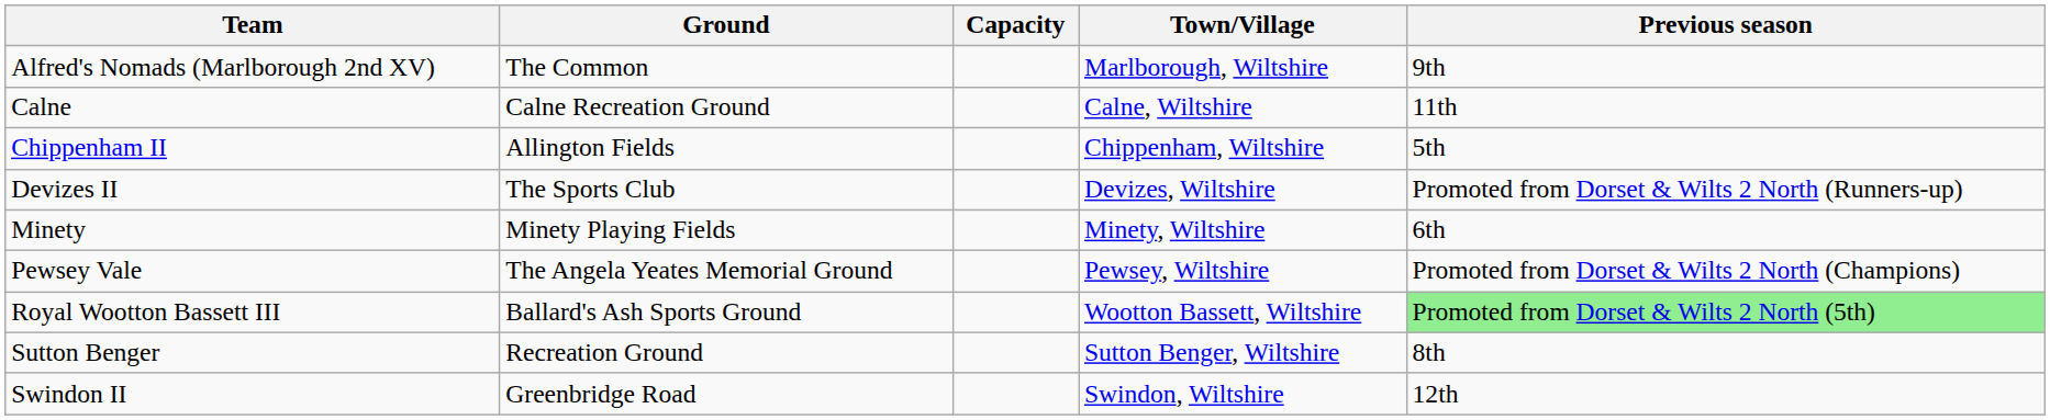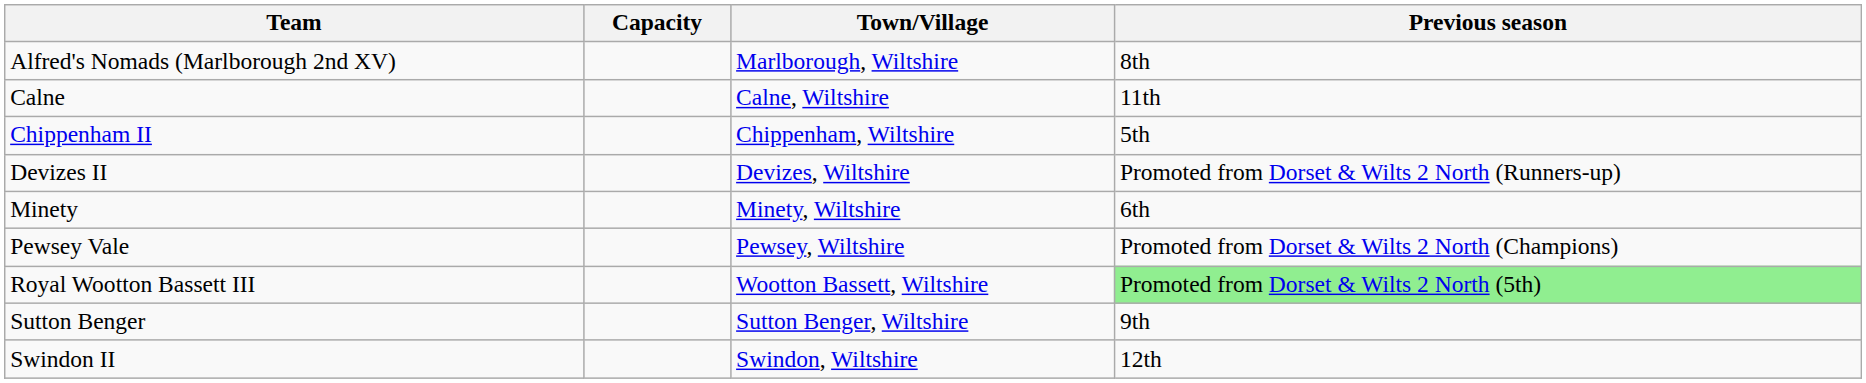 <table class="wikitable sortable" width=100%>
 <tr>
 <th>Team</th>
-<th>Ground</th>
 <th>Capacity</th>
 <th>Town/Village</th>
 <th>Previous season</th>
 </tr>
 <tr>
 <td>Alfred's Nomads (Marlborough 2nd XV)</td>
-<td>The Common</td>
 <td></td>
 <td><a href='#'>Marlborough</a>, <a href='#'>Wiltshire</a></td>
-<td>9th</td>
+<td>8th</td>
 </tr>
 <tr>
 <td>Calne</td>
-<td>Calne Recreation Ground</td>
 <td></td>
 <td><a href='#'>Calne</a>, <a href='#'>Wiltshire</a></td>
 <td>11th</td>
 </tr>
 <tr>
 <td><a href='#'>Chippenham II</a></td>
-<td>Allington Fields</td>
 <td></td>
 <td><a href='#'>Chippenham</a>, <a href='#'>Wiltshire</a></td>
 <td>5th</td>
 </tr>
 <tr>
 <td>Devizes II</td>
-<td>The Sports Club</td>
 <td></td>
 <td><a href='#'>Devizes</a>, <a href='#'>Wiltshire</a></td>
 <td>Promoted from <a href='#'>Dorset & Wilts 2 North</a> (Runners-up)</td>
 </tr>
 <tr>
 <td>Minety</td>
-<td>Minety Playing Fields</td>
 <td></td>
 <td><a href='#'>Minety</a>, <a href='#'>Wiltshire</a></td>
 <td>6th</td>
 </tr>
 <tr>
 <td>Pewsey Vale</td>
-<td>The Angela Yeates Memorial Ground</td>
 <td></td>
 <td><a href='#'>Pewsey</a>, <a href='#'>Wiltshire</a></td>
 <td>Promoted from <a href='#'>Dorset & Wilts 2 North</a> (Champions)</td>
 </tr>
 <tr>
 <td>Royal Wootton Bassett III</td>
-<td>Ballard's Ash Sports Ground</td>
 <td></td>
 <td><a href='#'>Wootton Bassett</a>, <a href='#'>Wiltshire</a></td>
 <td style="background: lightgreen;">Promoted from <a href='#'>Dorset & Wilts 2 North</a> (5th)</td>
 </tr>
 <tr>
 <td>Sutton Benger</td>
-<td>Recreation Ground</td>
 <td></td>
 <td><a href='#'>Sutton Benger</a>, <a href='#'>Wiltshire</a></td>
-<td>8th</td>
+<td>9th</td>
 </tr>
 <tr>
 <td>Swindon II</td>
-<td>Greenbridge Road</td>
 <td></td>
 <td><a href='#'>Swindon</a>, <a href='#'>Wiltshire</a></td>
 <td>12th</td>
 </tr>
 </table>
